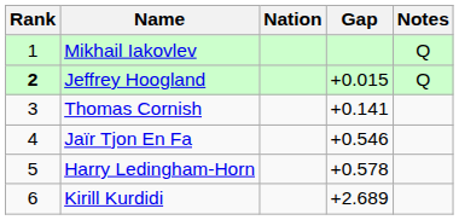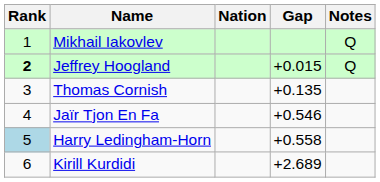 <table class="wikitable sortable" style="text-align:center">
 <tr>
 <th>Rank</th>
 <th>Name</th>
 <th>Nation</th>
 <th>Gap</th>
 <th>Notes</th>
 </tr>
 <tr bgcolor=ccffcc>
 <td>1</td>
 <td align=left><a href='#'>Mikhail Iakovlev</a></td>
 <td align=left></td>
 <td></td>
 <td>Q</td>
 </tr>
 <tr bgcolor=ccffcc>
 <td><strong>2</strong></td>
 <td align=left><a href='#'>Jeffrey Hoogland</a></td>
 <td align=left></td>
 <td>+0.015</td>
 <td>Q</td>
 </tr>
 <tr>
 <td>3</td>
 <td align=left><a href='#'>Thomas Cornish</a></td>
 <td align=left></td>
-<td>+0.141</td>
+<td>+0.135</td>
 <td></td>
 </tr>
 <tr>
 <td>4</td>
 <td align=left><a href='#'>Jaïr Tjon En Fa</a></td>
 <td align=left></td>
 <td>+0.546</td>
 <td></td>
 </tr>
 <tr>
-<td>5</td>
+<td style="background: lightblue;">5</td>
 <td align=left><a href='#'>Harry Ledingham-Horn</a></td>
 <td align=left></td>
-<td>+0.578</td>
+<td>+0.558</td>
 <td></td>
 </tr>
 <tr>
 <td>6</td>
 <td align=left><a href='#'>Kirill Kurdidi</a></td>
 <td align=left></td>
 <td>+2.689</td>
 <td></td>
 </tr>
 </table>
